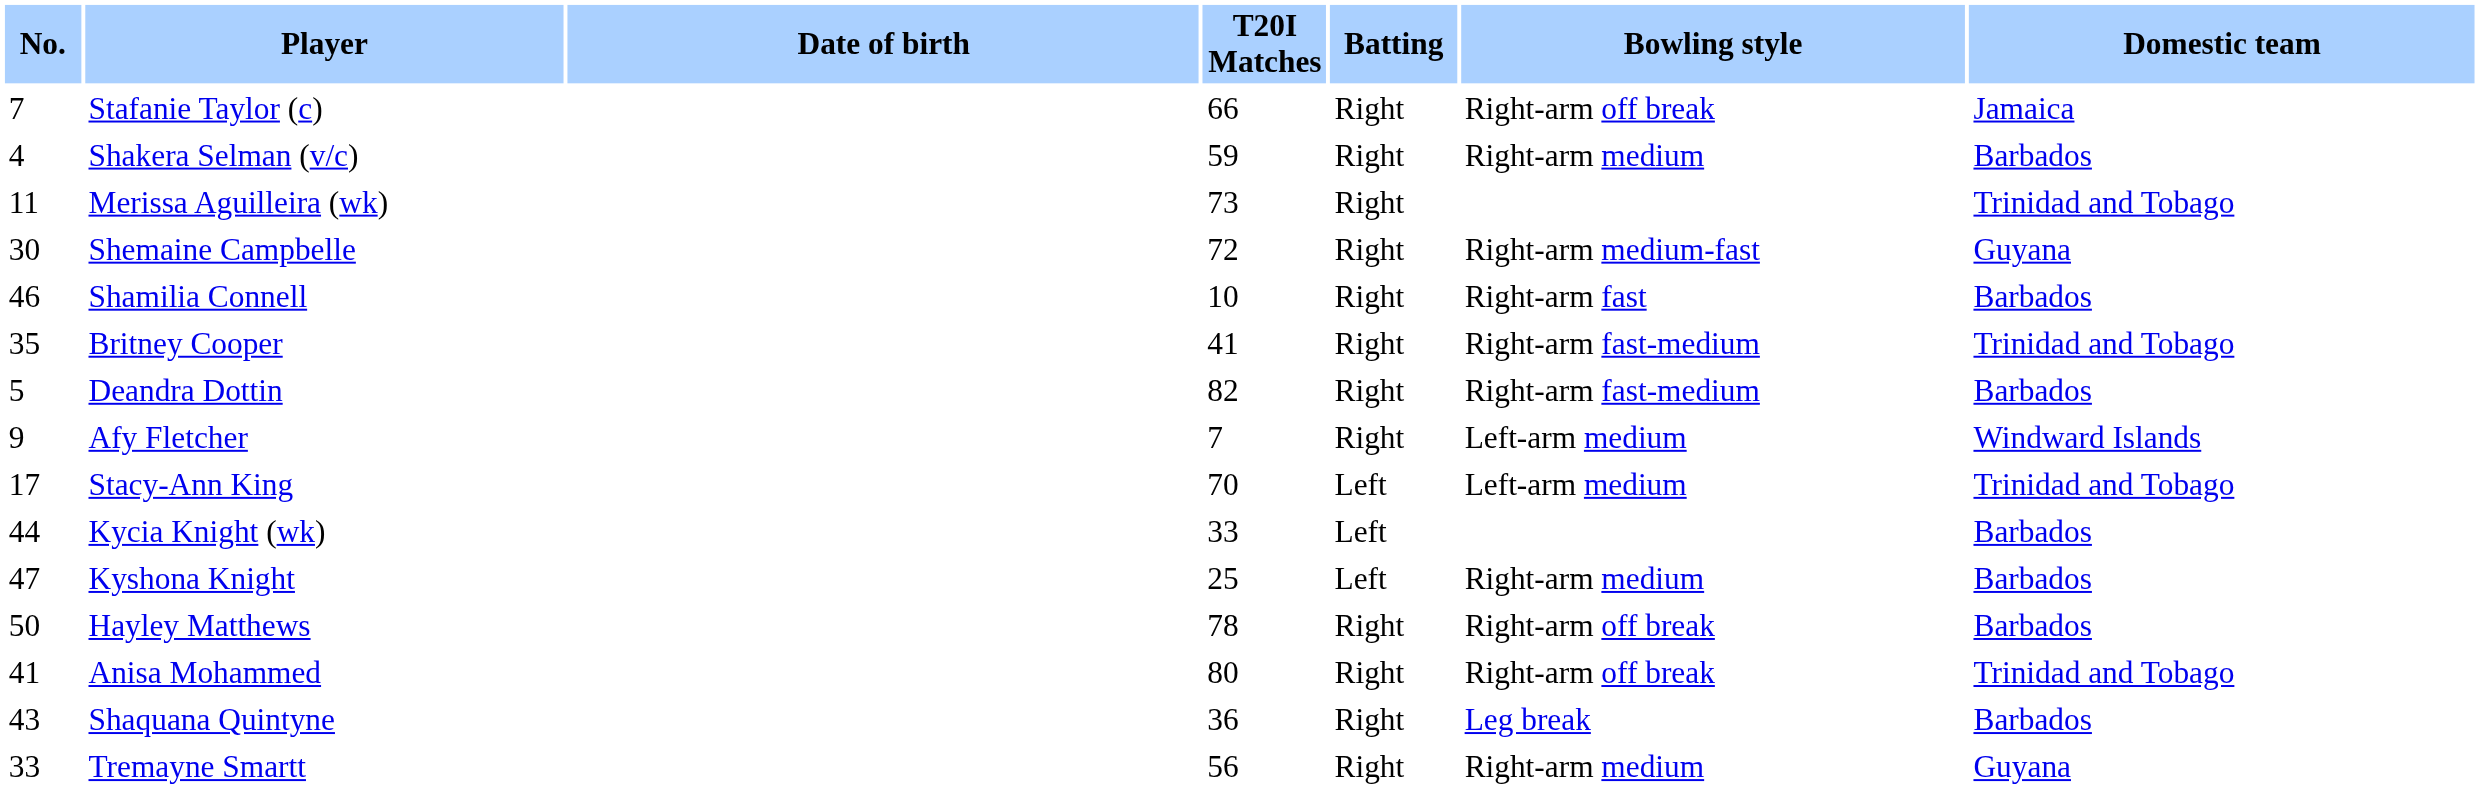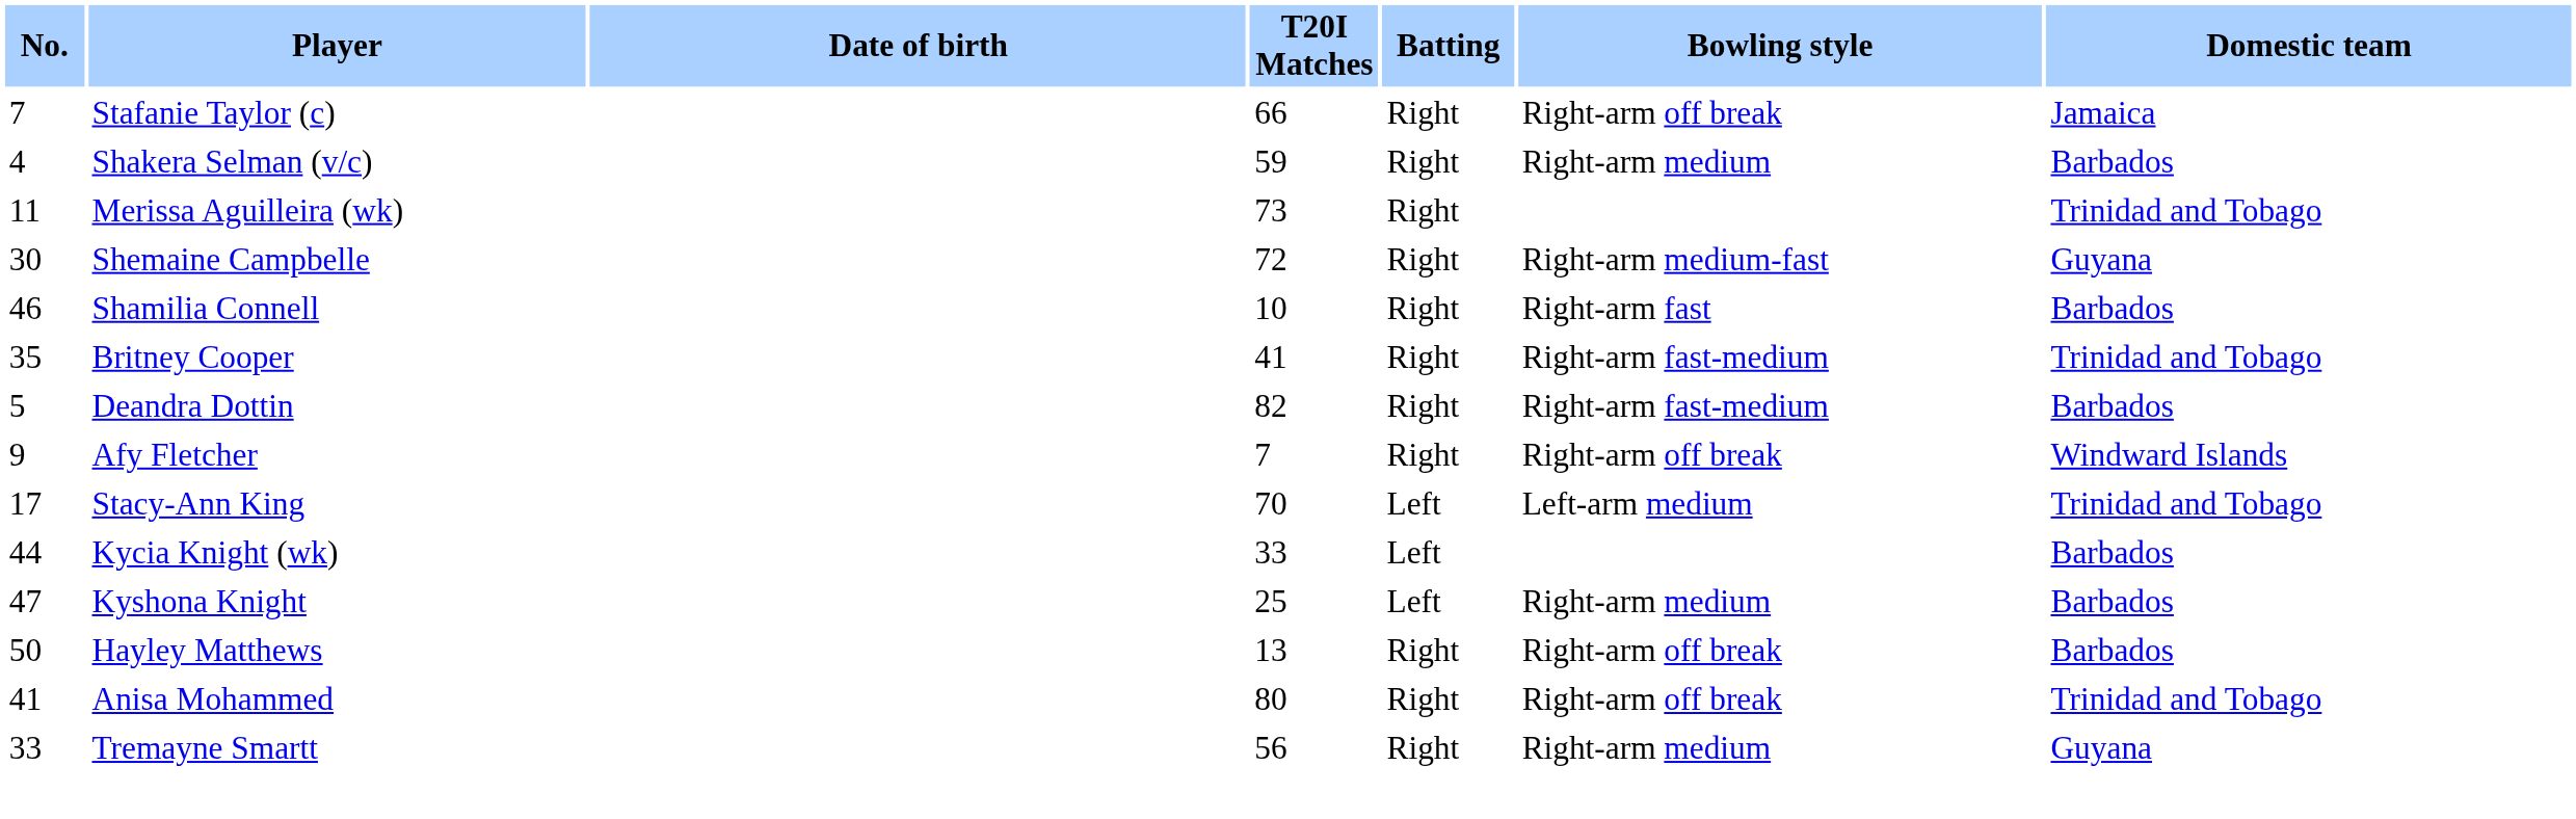 <table class="sortable" style="width:100%;" border="0" cellspacing="2" cellpadding="2">
 <tr style="background:#aad0ff;">
 <th width=3%>No.</th>
 <th width=19%>Player</th>
 <th width=25%>Date of birth</th>
 <th width=3%>T20I Matches</th>
 <th width=5%>Batting</th>
 <th width=20%>Bowling style</th>
 <th width=20%>Domestic team</th>
 </tr>
 <tr>
 <td>7</td>
 <td><a href='#'>Stafanie Taylor</a> (<a href='#'>c</a>)</td>
 <td></td>
 <td>66</td>
 <td>Right</td>
 <td>Right-arm <a href='#'>off break</a></td>
 <td> <a href='#'>Jamaica</a></td>
 </tr>
 <tr>
 <td>4</td>
 <td><a href='#'>Shakera Selman</a> (<a href='#'>v/c</a>)</td>
 <td></td>
 <td>59</td>
 <td>Right</td>
 <td>Right-arm <a href='#'>medium</a></td>
 <td> <a href='#'>Barbados</a></td>
 </tr>
 <tr>
 <td>11</td>
 <td><a href='#'>Merissa Aguilleira</a> (<a href='#'>wk</a>)</td>
 <td></td>
 <td>73</td>
 <td>Right</td>
 <td></td>
 <td> <a href='#'>Trinidad and Tobago</a></td>
 </tr>
 <tr>
 <td>30</td>
 <td><a href='#'>Shemaine Campbelle</a></td>
 <td></td>
 <td>72</td>
 <td>Right</td>
 <td>Right-arm <a href='#'>medium-fast</a></td>
 <td> <a href='#'>Guyana</a></td>
 </tr>
 <tr>
 <td>46</td>
 <td><a href='#'>Shamilia Connell</a></td>
 <td></td>
 <td>10</td>
 <td>Right</td>
 <td>Right-arm <a href='#'>fast</a></td>
 <td> <a href='#'>Barbados</a></td>
 </tr>
 <tr>
 <td>35</td>
 <td><a href='#'>Britney Cooper</a></td>
 <td></td>
 <td>41</td>
 <td>Right</td>
 <td>Right-arm <a href='#'>fast-medium</a></td>
 <td> <a href='#'>Trinidad and Tobago</a></td>
 </tr>
 <tr>
 <td>5</td>
 <td><a href='#'>Deandra Dottin</a></td>
 <td></td>
 <td>82</td>
 <td>Right</td>
 <td>Right-arm <a href='#'>fast-medium</a></td>
 <td> <a href='#'>Barbados</a></td>
 </tr>
 <tr>
 <td>9</td>
 <td><a href='#'>Afy Fletcher</a></td>
 <td></td>
 <td>7</td>
 <td>Right</td>
-<td>Left-arm <a href='#'>medium</a></td>
+<td>Right-arm <a href='#'>off break</a></td>
 <td> <a href='#'>Windward Islands</a></td>
 </tr>
 <tr>
 <td>17</td>
 <td><a href='#'>Stacy-Ann King</a></td>
 <td></td>
 <td>70</td>
 <td>Left</td>
 <td>Left-arm <a href='#'>medium</a></td>
 <td> <a href='#'>Trinidad and Tobago</a></td>
 </tr>
 <tr>
 <td>44</td>
 <td><a href='#'>Kycia Knight</a> (<a href='#'>wk</a>)</td>
 <td></td>
 <td>33</td>
 <td>Left</td>
 <td></td>
 <td> <a href='#'>Barbados</a></td>
 </tr>
 <tr>
 <td>47</td>
 <td><a href='#'>Kyshona Knight</a></td>
 <td></td>
 <td>25</td>
 <td>Left</td>
 <td>Right-arm <a href='#'>medium</a></td>
 <td> <a href='#'>Barbados</a></td>
 </tr>
 <tr>
 <td>50</td>
 <td><a href='#'>Hayley Matthews</a></td>
 <td></td>
-<td>78</td>
+<td>13</td>
 <td>Right</td>
 <td>Right-arm <a href='#'>off break</a></td>
 <td> <a href='#'>Barbados</a></td>
 </tr>
 <tr>
 <td>41</td>
 <td><a href='#'>Anisa Mohammed</a></td>
 <td></td>
 <td>80</td>
 <td>Right</td>
 <td>Right-arm <a href='#'>off break</a></td>
 <td> <a href='#'>Trinidad and Tobago</a></td>
 </tr>
 <tr>
-<td>43</td>
-<td><a href='#'>Shaquana Quintyne</a></td>
-<td></td>
-<td>36</td>
-<td>Right</td>
-<td><a href='#'>Leg break</a></td>
-<td> <a href='#'>Barbados</a></td>
-</tr>
-<tr>
 <td>33</td>
 <td><a href='#'>Tremayne Smartt</a></td>
 <td></td>
 <td>56</td>
 <td>Right</td>
 <td>Right-arm <a href='#'>medium</a></td>
 <td> <a href='#'>Guyana</a></td>
 </tr>
 </table>
